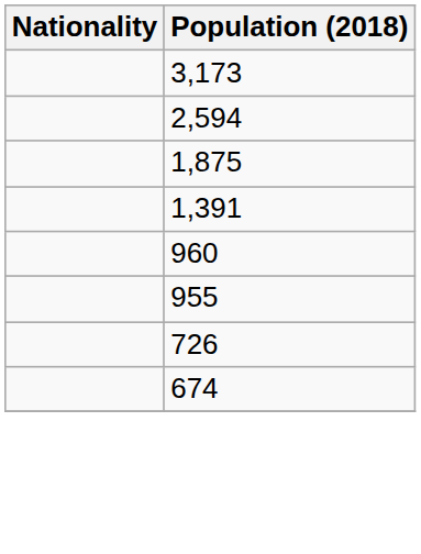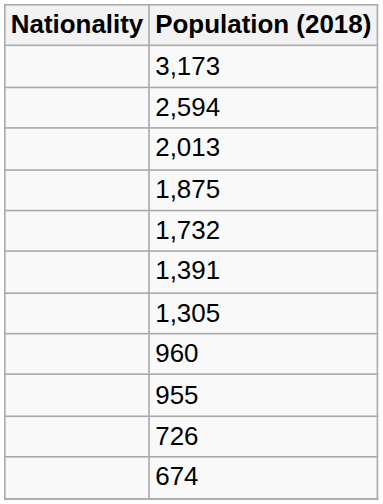 <table class="wikitable floatright">
 <tr>
 <th>Nationality</th>
 <th>Population (2018)</th>
 </tr>
 <tr>
 <td></td>
 <td>3,173</td>
 </tr>
 <tr>
 <td></td>
 <td>2,594</td>
 </tr>
 <tr>
 <td></td>
+<td>2,013</td>
+</tr>
+<tr>
+<td></td>
 <td>1,875</td>
 </tr>
 <tr>
 <td></td>
+<td>1,732</td>
+</tr>
+<tr>
+<td></td>
 <td>1,391</td>
+</tr>
+<tr>
+<td></td>
+<td>1,305</td>
 </tr>
 <tr>
 <td></td>
 <td>960</td>
 </tr>
 <tr>
 <td></td>
 <td>955</td>
 </tr>
 <tr>
 <td></td>
 <td>726</td>
 </tr>
 <tr>
 <td></td>
 <td>674</td>
 </tr>
 <tr>
 </tr>
 </table>
